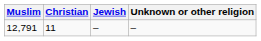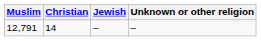 <table class="wikitable">
 <tr>
 <th><a href='#'>Muslim</a></th>
 <th><a href='#'>Christian</a></th>
 <th><a href='#'>Jewish</a></th>
 <th>Unknown or other religion</th>
 </tr>
 <tr>
 <td>12,791</td>
-<td>11</td>
+<td>14</td>
 <td>–</td>
 <td>–</td>
 </tr>
 </table>
